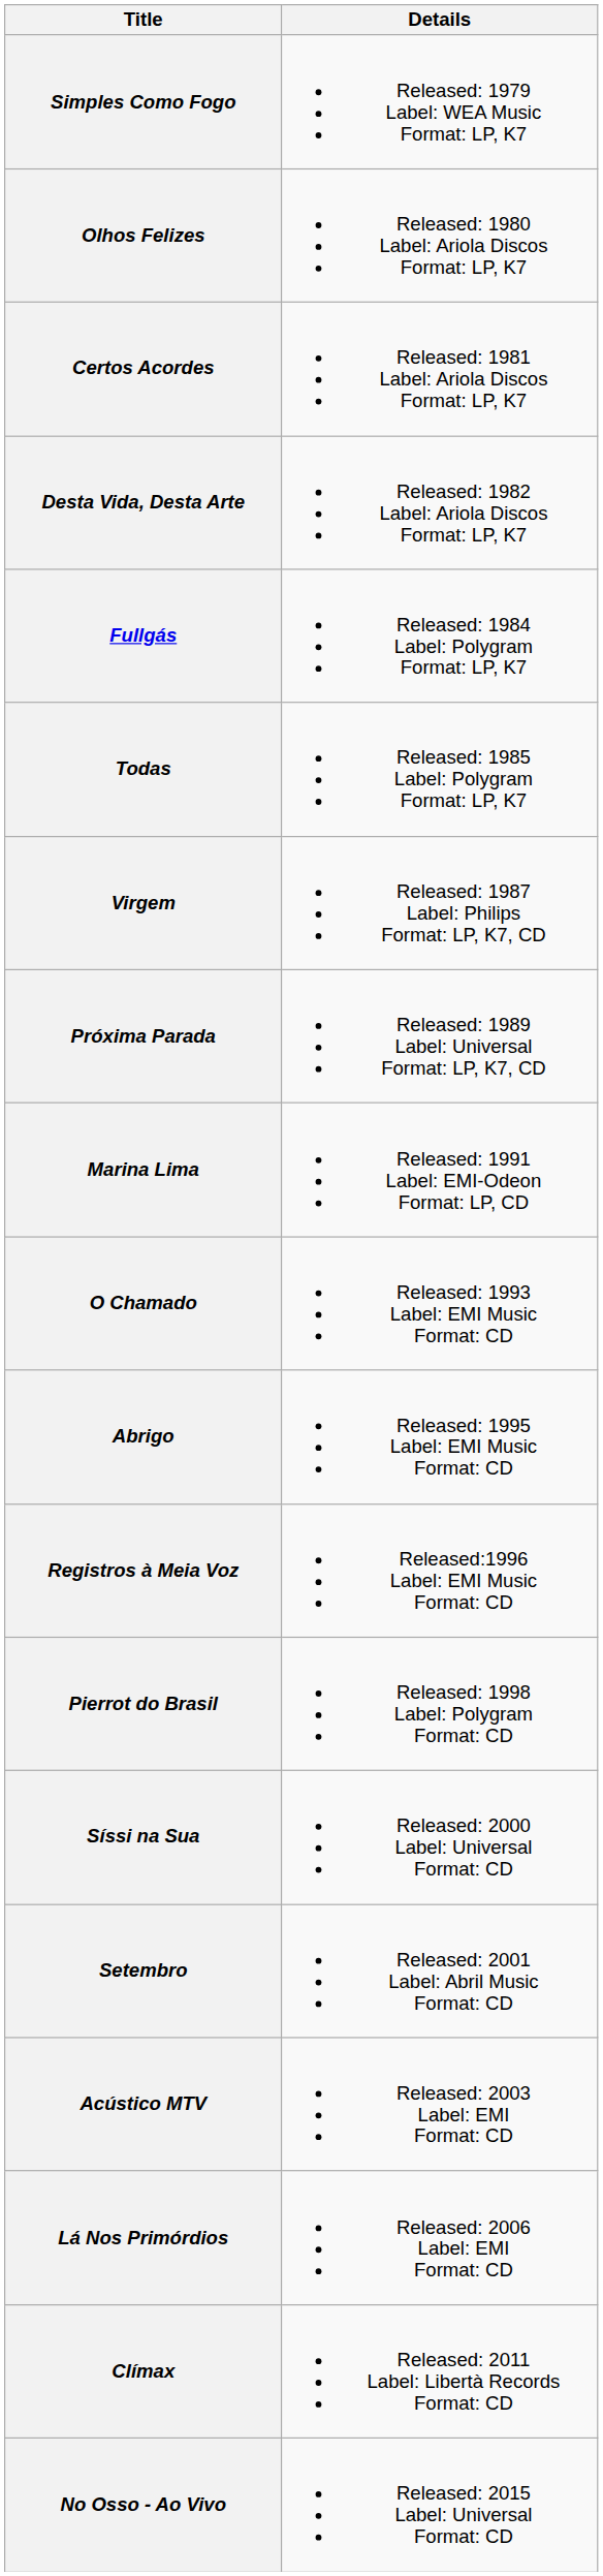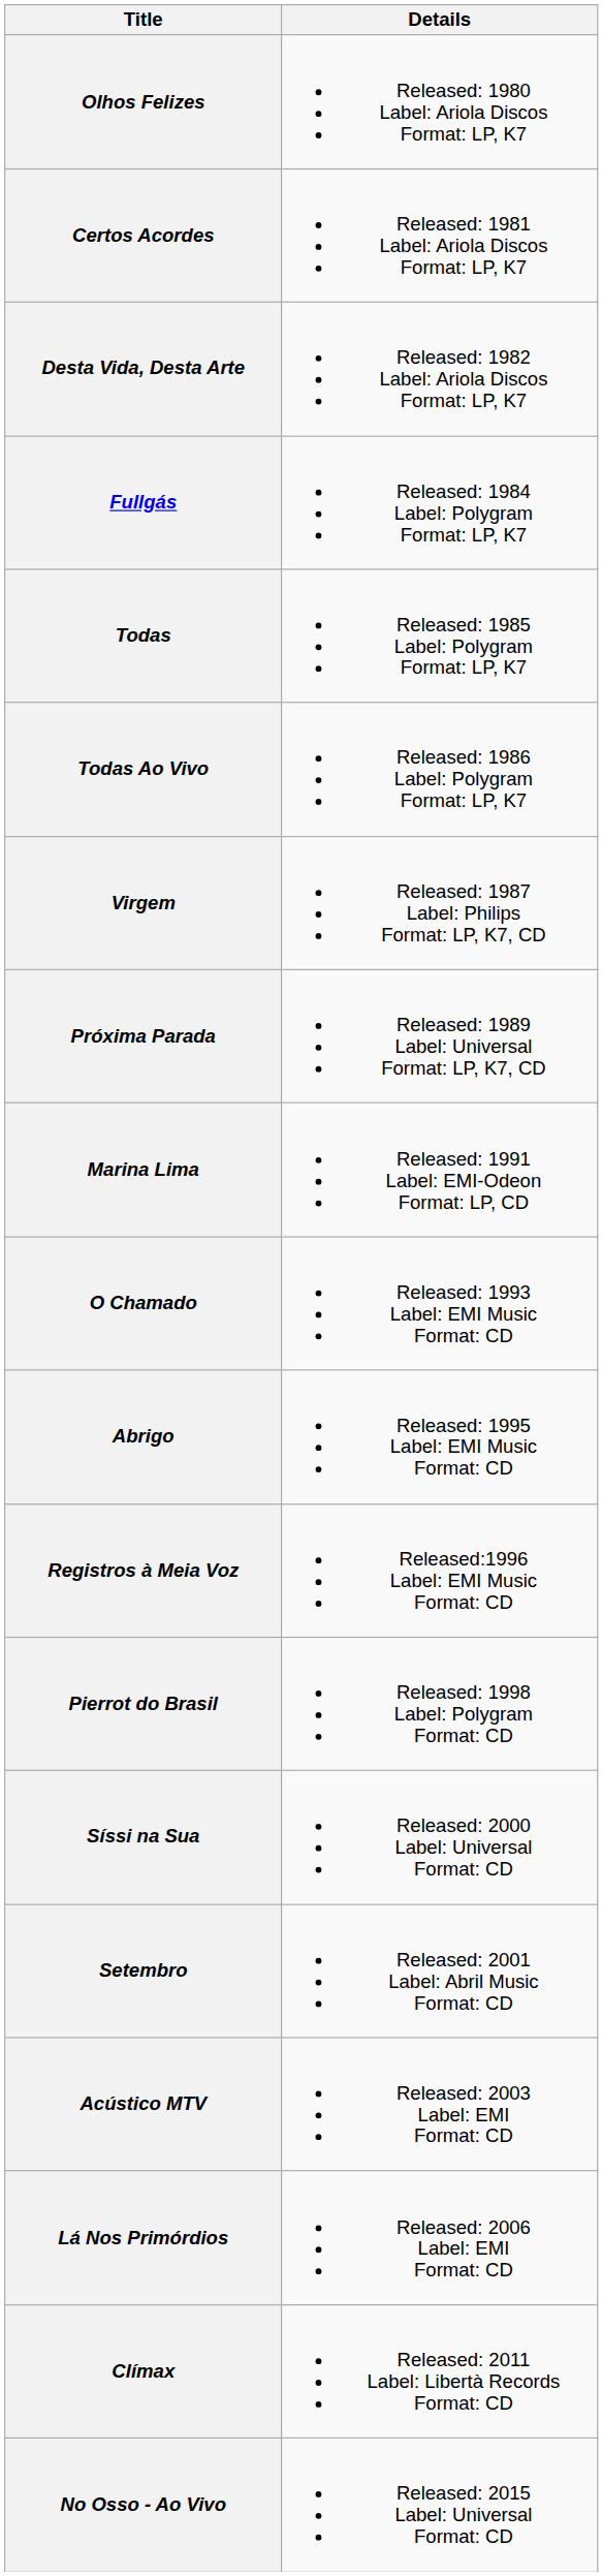 <table class="wikitable plainrowheaders" style="text-align:center;">
 <tr>
 <th scope="col" style="width:14em;">Title</th>
 <th scope="col" style="width:16em;">Details</th>
-</tr>
-<tr>
-<th scope="row"><em>Simples Como Fogo</em></th>
-<td><br><ul><li>Released: 1979</li><li>Label: WEA Music</li><li>Format: LP, K7</li></ul></td>
 </tr>
 <tr>
 <th scope="row"><em>Olhos Felizes</em></th>
 <td><br><ul><li>Released: 1980</li><li>Label: Ariola Discos</li><li>Format: LP, K7</li></ul></td>
 </tr>
 <tr>
 <th scope="row"><em>Certos Acordes</em></th>
 <td><br><ul><li>Released: 1981</li><li>Label: Ariola Discos</li><li>Format: LP, K7</li></ul></td>
 </tr>
 <tr>
 <th scope="row"><em>Desta Vida, Desta Arte</em></th>
 <td><br><ul><li>Released: 1982</li><li>Label: Ariola Discos</li><li>Format: LP, K7</li></ul></td>
 </tr>
 <tr>
 <th scope="row"><em><a href='#'>Fullgás</a></em></th>
 <td><br><ul><li>Released: 1984</li><li>Label: Polygram</li><li>Format: LP, K7</li></ul></td>
 </tr>
 <tr>
 <th scope="row"><em>Todas</em></th>
 <td><br><ul><li>Released: 1985</li><li>Label: Polygram</li><li>Format: LP, K7</li></ul></td>
+</tr>
+<tr>
+<th scope="row"><em>Todas Ao Vivo</em></th>
+<td><br><ul><li>Released: 1986</li><li>Label: Polygram</li><li>Format: LP, K7</li></ul></td>
 </tr>
 <tr>
 <th scope="row"><em>Virgem</em></th>
 <td><br><ul><li>Released: 1987</li><li>Label: Philips</li><li>Format: LP, K7, CD</li></ul></td>
 </tr>
 <tr>
 <th scope="row"><em>Próxima Parada</em></th>
 <td><br><ul><li>Released: 1989</li><li>Label: Universal</li><li>Format: LP, K7, CD</li></ul></td>
 </tr>
 <tr>
 <th scope="row"><em>Marina Lima </em></th>
 <td><br><ul><li>Released: 1991</li><li>Label: EMI-Odeon</li><li>Format: LP, CD</li></ul></td>
 </tr>
 <tr>
 <th scope="row"><em>O Chamado</em></th>
 <td><br><ul><li>Released: 1993</li><li>Label: EMI Music</li><li>Format: CD</li></ul></td>
 </tr>
 <tr>
 <th scope="row"><em>Abrigo</em></th>
 <td><br><ul><li>Released: 1995</li><li>Label: EMI Music</li><li>Format: CD</li></ul></td>
 </tr>
 <tr>
 <th scope="row"><em>Registros à Meia Voz</em></th>
 <td><br><ul><li>Released:1996</li><li>Label: EMI Music</li><li>Format: CD</li></ul></td>
 </tr>
 <tr>
 <th scope="row"><em>Pierrot do Brasil</em></th>
 <td><br><ul><li>Released: 1998</li><li>Label: Polygram</li><li>Format: CD</li></ul></td>
 </tr>
 <tr>
 <th scope="row"><em>Síssi na Sua</em></th>
 <td><br><ul><li>Released: 2000</li><li>Label: Universal</li><li>Format: CD</li></ul></td>
 </tr>
 <tr>
 <th scope="row"><em>Setembro</em></th>
 <td><br><ul><li>Released: 2001</li><li>Label: Abril Music</li><li>Format: CD</li></ul></td>
 </tr>
 <tr>
 <th scope="row"><em>Acústico MTV</em></th>
 <td><br><ul><li>Released: 2003</li><li>Label: EMI</li><li>Format: CD</li></ul></td>
 </tr>
 <tr>
 <th scope="row"><em>Lá Nos Primórdios</em></th>
 <td><br><ul><li>Released: 2006</li><li>Label: EMI</li><li>Format: CD</li></ul></td>
 </tr>
 <tr>
 <th scope="row"><em>Clímax</em></th>
 <td><br><ul><li>Released: 2011</li><li>Label: Libertà Records</li><li>Format: CD</li></ul></td>
 </tr>
 <tr>
 <th scope="row"><em>No Osso - Ao Vivo</em></th>
 <td><br><ul><li>Released: 2015</li><li>Label: Universal</li><li>Format: CD</li></ul></td>
 </tr>
 </table>
